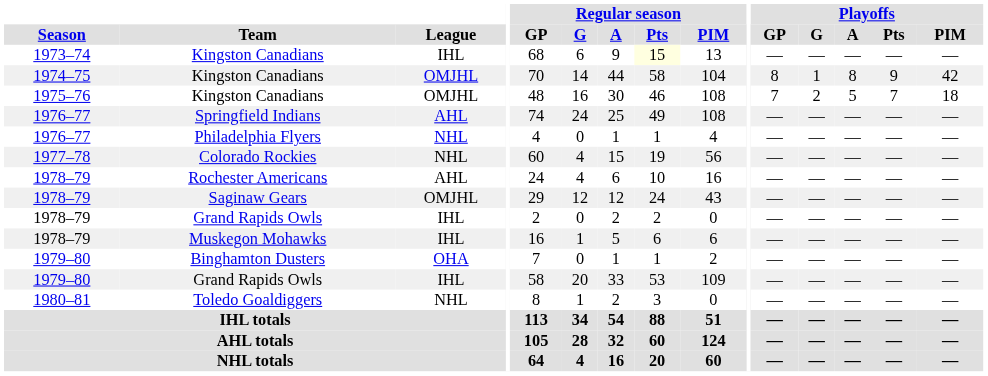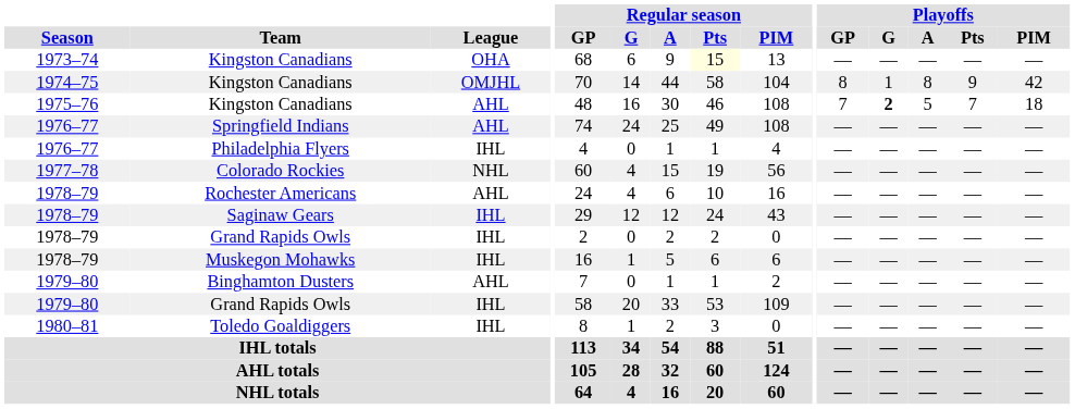 <table border="0" cellpadding="1" cellspacing="0" style="text-align:center; width:60em">
 <tr bgcolor="#e0e0e0">
 <th colspan="3" bgcolor="#ffffff"></th>
 <th rowspan="100" bgcolor="#ffffff"></th>
 <th colspan="5"><a href='#'>Regular season</a></th>
 <th rowspan="100" bgcolor="#ffffff"></th>
 <th colspan="5"><a href='#'>Playoffs</a></th>
 </tr>
 <tr bgcolor="#e0e0e0">
 <th><a href='#'>Season</a></th>
 <th>Team</th>
 <th>League</th>
 <th>GP</th>
 <th><a href='#'>G</a></th>
 <th><a href='#'>A</a></th>
 <th><a href='#'>Pts</a></th>
 <th><a href='#'>PIM</a></th>
 <th>GP</th>
 <th>G</th>
 <th>A</th>
 <th>Pts</th>
 <th>PIM</th>
 </tr>
 <tr>
 <td><a href='#'>1973–74</a></td>
 <td><a href='#'>Kingston Canadians</a></td>
-<td>IHL</td>
+<td><a href='#'>OHA</a></td>
 <td>68</td>
 <td>6</td>
 <td>9</td>
 <td style="background: lightyellow;">15</td>
 <td>13</td>
 <td>—</td>
 <td>—</td>
 <td>—</td>
 <td>—</td>
 <td>—</td>
 </tr>
 <tr bgcolor="#f0f0f0">
 <td><a href='#'>1974–75</a></td>
 <td>Kingston Canadians</td>
 <td><a href='#'>OMJHL</a></td>
 <td>70</td>
 <td>14</td>
 <td>44</td>
 <td>58</td>
 <td>104</td>
 <td>8</td>
 <td>1</td>
 <td>8</td>
 <td>9</td>
 <td>42</td>
 </tr>
 <tr>
 <td><a href='#'>1975–76</a></td>
 <td>Kingston Canadians</td>
-<td>OMJHL</td>
+<td><a href='#'>AHL</a></td>
 <td>48</td>
 <td>16</td>
 <td>30</td>
 <td>46</td>
 <td>108</td>
 <td>7</td>
-<td>2</td>
+<td><strong>2</strong></td>
 <td>5</td>
 <td>7</td>
 <td>18</td>
 </tr>
 <tr bgcolor="#f0f0f0">
 <td><a href='#'>1976–77</a></td>
 <td><a href='#'>Springfield Indians</a></td>
 <td><a href='#'>AHL</a></td>
 <td>74</td>
 <td>24</td>
 <td>25</td>
 <td>49</td>
 <td>108</td>
 <td>—</td>
 <td>—</td>
 <td>—</td>
 <td>—</td>
 <td>—</td>
 </tr>
 <tr>
 <td><a href='#'>1976–77</a></td>
 <td><a href='#'>Philadelphia Flyers</a></td>
-<td><a href='#'>NHL</a></td>
+<td>IHL</td>
 <td>4</td>
 <td>0</td>
 <td>1</td>
 <td>1</td>
 <td>4</td>
 <td>—</td>
 <td>—</td>
 <td>—</td>
 <td>—</td>
 <td>—</td>
 </tr>
 <tr bgcolor="#f0f0f0">
 <td><a href='#'>1977–78</a></td>
 <td><a href='#'>Colorado Rockies</a></td>
 <td>NHL</td>
 <td>60</td>
 <td>4</td>
 <td>15</td>
 <td>19</td>
 <td>56</td>
 <td>—</td>
 <td>—</td>
 <td>—</td>
 <td>—</td>
 <td>—</td>
 </tr>
 <tr>
 <td><a href='#'>1978–79</a></td>
 <td><a href='#'>Rochester Americans</a></td>
 <td>AHL</td>
 <td>24</td>
 <td>4</td>
 <td>6</td>
 <td>10</td>
 <td>16</td>
 <td>—</td>
 <td>—</td>
 <td>—</td>
 <td>—</td>
 <td>—</td>
 </tr>
 <tr bgcolor="#f0f0f0">
 <td><a href='#'>1978–79</a></td>
 <td><a href='#'>Saginaw Gears</a></td>
-<td>OMJHL</td>
+<td><a href='#'>IHL</a></td>
 <td>29</td>
 <td>12</td>
 <td>12</td>
 <td>24</td>
 <td>43</td>
 <td>—</td>
 <td>—</td>
 <td>—</td>
 <td>—</td>
 <td>—</td>
 </tr>
 <tr>
 <td>1978–79</td>
 <td><a href='#'>Grand Rapids Owls</a></td>
 <td>IHL</td>
 <td>2</td>
 <td>0</td>
 <td>2</td>
 <td>2</td>
 <td>0</td>
 <td>—</td>
 <td>—</td>
 <td>—</td>
 <td>—</td>
 <td>—</td>
 </tr>
 <tr bgcolor="#f0f0f0">
 <td>1978–79</td>
 <td><a href='#'>Muskegon Mohawks</a></td>
 <td>IHL</td>
 <td>16</td>
 <td>1</td>
 <td>5</td>
 <td>6</td>
 <td>6</td>
 <td>—</td>
 <td>—</td>
 <td>—</td>
 <td>—</td>
 <td>—</td>
 </tr>
 <tr>
 <td><a href='#'>1979–80</a></td>
 <td><a href='#'>Binghamton Dusters</a></td>
-<td><a href='#'>OHA</a></td>
+<td>AHL</td>
 <td>7</td>
 <td>0</td>
 <td>1</td>
 <td>1</td>
 <td>2</td>
 <td>—</td>
 <td>—</td>
 <td>—</td>
 <td>—</td>
 <td>—</td>
 </tr>
 <tr bgcolor="#f0f0f0">
 <td><a href='#'>1979–80</a></td>
 <td>Grand Rapids Owls</td>
 <td>IHL</td>
 <td>58</td>
 <td>20</td>
 <td>33</td>
 <td>53</td>
 <td>109</td>
 <td>—</td>
 <td>—</td>
 <td>—</td>
 <td>—</td>
 <td>—</td>
 </tr>
 <tr>
 <td><a href='#'>1980–81</a></td>
 <td><a href='#'>Toledo Goaldiggers</a></td>
-<td>NHL</td>
+<td>IHL</td>
 <td>8</td>
 <td>1</td>
 <td>2</td>
 <td>3</td>
 <td>0</td>
 <td>—</td>
 <td>—</td>
 <td>—</td>
 <td>—</td>
 <td>—</td>
 </tr>
 <tr bgcolor="#e0e0e0">
 <th colspan="3">IHL totals</th>
 <th>113</th>
 <th>34</th>
 <th>54</th>
 <th>88</th>
 <th>51</th>
 <th>—</th>
 <th>—</th>
 <th>—</th>
 <th>—</th>
 <th>—</th>
 </tr>
 <tr bgcolor="#e0e0e0">
 <th colspan="3">AHL totals</th>
 <th>105</th>
 <th>28</th>
 <th>32</th>
 <th>60</th>
 <th>124</th>
 <th>—</th>
 <th>—</th>
 <th>—</th>
 <th>—</th>
 <th>—</th>
 </tr>
 <tr bgcolor="#e0e0e0">
 <th colspan="3">NHL totals</th>
 <th>64</th>
 <th>4</th>
 <th>16</th>
 <th>20</th>
 <th>60</th>
 <th>—</th>
 <th>—</th>
 <th>—</th>
 <th>—</th>
 <th>—</th>
 </tr>
 </table>
